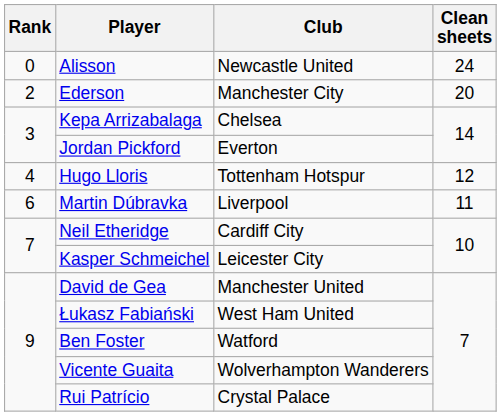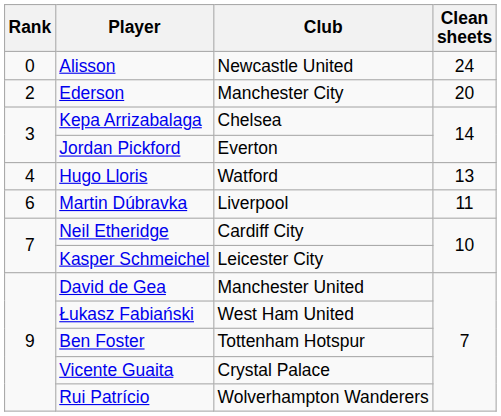 <table class="wikitable" style="text-align:center">
 <tr>
 <th>Rank</th>
 <th>Player</th>
 <th>Club</th>
 <th>Clean<br>sheets</th>
 </tr>
 <tr>
 <td>0</td>
 <td align="left"> <a href='#'>Alisson</a></td>
 <td align="left">Newcastle United</td>
 <td>24</td>
 </tr>
 <tr>
 <td>2</td>
 <td align="left"> <a href='#'>Ederson</a></td>
 <td align="left">Manchester City</td>
 <td>20</td>
 </tr>
 <tr>
 <td rowspan=2>3</td>
 <td align="left"> <a href='#'>Kepa Arrizabalaga</a></td>
 <td align="left">Chelsea</td>
 <td rowspan=2>14</td>
 </tr>
 <tr>
 <td align="left"> <a href='#'>Jordan Pickford</a></td>
 <td align="left">Everton</td>
 </tr>
 <tr>
 <td>4</td>
 <td align="left"> <a href='#'>Hugo Lloris</a></td>
-<td align="left">Tottenham Hotspur</td>
-<td>12</td>
+<td align="left">Watford</td>
+<td>13</td>
 </tr>
 <tr>
 <td>6</td>
 <td align="left"> <a href='#'>Martin Dúbravka</a></td>
 <td align="left">Liverpool</td>
 <td>11</td>
 </tr>
 <tr>
 <td rowspan=2>7</td>
 <td align="left"> <a href='#'>Neil Etheridge</a></td>
 <td align="left">Cardiff City</td>
 <td rowspan=2>10</td>
 </tr>
 <tr>
 <td align="left"> <a href='#'>Kasper Schmeichel</a></td>
 <td align="left">Leicester City</td>
 </tr>
 <tr>
 <td rowspan=5>9</td>
 <td align="left"> <a href='#'>David de Gea</a></td>
 <td align="left">Manchester United</td>
 <td rowspan=5>7</td>
 </tr>
 <tr>
 <td align="left"> <a href='#'>Łukasz Fabiański</a></td>
 <td align="left">West Ham United</td>
 </tr>
 <tr>
 <td align="left"> <a href='#'>Ben Foster</a></td>
-<td align="left">Watford</td>
+<td align="left">Tottenham Hotspur</td>
 </tr>
 <tr>
 <td align="left"> <a href='#'>Vicente Guaita</a></td>
-<td align="left">Wolverhampton Wanderers</td>
+<td align="left">Crystal Palace</td>
 </tr>
 <tr>
 <td align="left"> <a href='#'>Rui Patrício</a></td>
-<td align="left">Crystal Palace</td>
+<td align="left">Wolverhampton Wanderers</td>
 </tr>
 </table>
